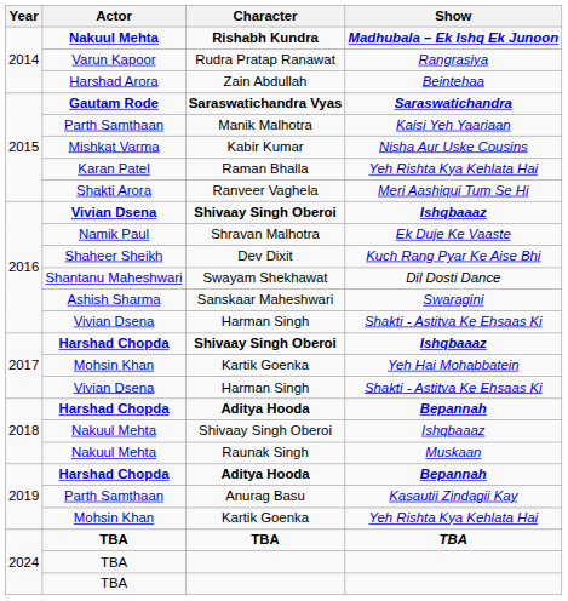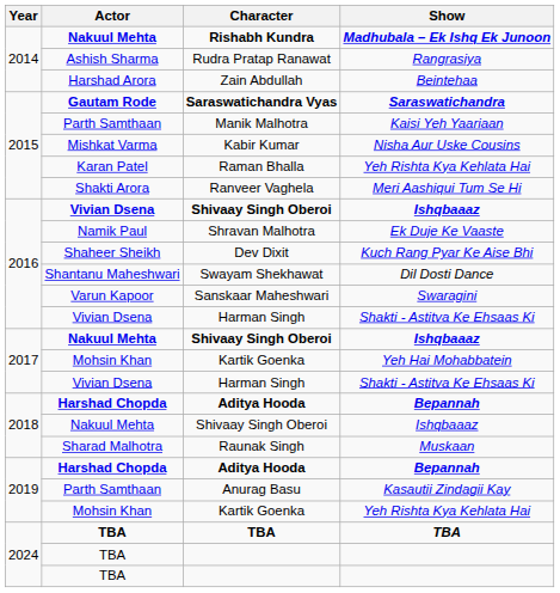 <table class="wikitable" style="text-align:center;">
 <tr>
 <th>Year</th>
 <th>Actor</th>
 <th>Character</th>
 <th>Show</th>
 </tr>
 <tr>
 <td rowspan=3>2014</td>
 <td><strong><a href='#'>Nakuul Mehta</a></strong></td>
 <td><strong>Rishabh Kundra</strong></td>
 <td><strong><em><a href='#'>Madhubala – Ek Ishq Ek Junoon</a></em></strong></td>
 </tr>
 <tr>
-<td><a href='#'>Varun Kapoor</a></td>
+<td><a href='#'>Ashish Sharma</a></td>
 <td>Rudra Pratap Ranawat</td>
 <td><em><a href='#'>Rangrasiya</a></em></td>
 </tr>
 <tr>
 <td><a href='#'>Harshad Arora</a></td>
 <td>Zain Abdullah</td>
 <td><em><a href='#'>Beintehaa</a></em></td>
 </tr>
 <tr>
 <td rowspan=5>2015</td>
 <td><strong><a href='#'>Gautam Rode</a></strong></td>
 <td><strong>Saraswatichandra Vyas</strong></td>
 <td><strong><em><a href='#'>Saraswatichandra</a></em></strong></td>
 </tr>
 <tr>
 <td><a href='#'>Parth Samthaan</a></td>
 <td>Manik Malhotra</td>
 <td><em><a href='#'>Kaisi Yeh Yaariaan</a></em></td>
 </tr>
 <tr>
 <td><a href='#'>Mishkat Varma</a></td>
 <td>Kabir Kumar</td>
 <td><em><a href='#'>Nisha Aur Uske Cousins</a></em></td>
 </tr>
 <tr>
 <td><a href='#'>Karan Patel</a></td>
 <td>Raman Bhalla</td>
 <td><em><a href='#'>Yeh Rishta Kya Kehlata Hai</a></em></td>
 </tr>
 <tr>
 <td><a href='#'>Shakti Arora</a></td>
 <td>Ranveer Vaghela</td>
 <td><em><a href='#'>Meri Aashiqui Tum Se Hi</a></em></td>
 </tr>
 <tr>
 <td rowspan=6>2016</td>
 <td><strong><a href='#'>Vivian Dsena</a></strong></td>
 <td><strong>Shivaay Singh Oberoi</strong></td>
 <td><strong><em><a href='#'>Ishqbaaaz</a></em></strong></td>
 </tr>
 <tr>
 <td><a href='#'>Namik Paul</a></td>
 <td>Shravan Malhotra</td>
 <td><em><a href='#'>Ek Duje Ke Vaaste</a></em></td>
 </tr>
 <tr>
 <td><a href='#'>Shaheer Sheikh</a></td>
 <td>Dev Dixit</td>
 <td><em><a href='#'>Kuch Rang Pyar Ke Aise Bhi</a></em></td>
 </tr>
 <tr>
 <td><a href='#'>Shantanu Maheshwari</a></td>
 <td>Swayam Shekhawat</td>
 <td><em>Dil Dosti Dance</em></td>
 </tr>
 <tr>
-<td><a href='#'>Ashish Sharma</a></td>
+<td><a href='#'>Varun Kapoor</a></td>
 <td>Sanskaar Maheshwari</td>
 <td><em><a href='#'>Swaragini</a></em></td>
 </tr>
 <tr>
 <td><a href='#'>Vivian Dsena</a></td>
 <td>Harman Singh</td>
 <td><em><a href='#'>Shakti - Astitva Ke Ehsaas Ki</a></em></td>
 </tr>
 <tr>
 <td rowspan=3>2017</td>
-<td><strong><a href='#'>Harshad Chopda</a></strong></td>
+<td><strong><a href='#'>Nakuul Mehta</a></strong></td>
 <td><strong>Shivaay Singh Oberoi</strong></td>
 <td><strong><em><a href='#'>Ishqbaaaz</a></em></strong></td>
 </tr>
 <tr>
 <td><a href='#'>Mohsin Khan</a></td>
 <td>Kartik Goenka</td>
 <td><em><a href='#'>Yeh Hai Mohabbatein</a></em></td>
 </tr>
 <tr>
 <td><a href='#'>Vivian Dsena</a></td>
 <td>Harman Singh</td>
 <td><em><a href='#'>Shakti - Astitva Ke Ehsaas Ki</a></em></td>
 </tr>
 <tr>
 <td rowspan=3>2018</td>
 <td><strong><a href='#'>Harshad Chopda</a></strong></td>
 <td><strong>Aditya Hooda</strong></td>
 <td><strong><em><a href='#'>Bepannah</a></em></strong></td>
 </tr>
 <tr>
 <td><a href='#'>Nakuul Mehta</a></td>
 <td>Shivaay Singh Oberoi</td>
 <td><em><a href='#'>Ishqbaaaz</a></em></td>
 </tr>
 <tr>
-<td><a href='#'>Nakuul Mehta</a></td>
+<td><a href='#'>Sharad Malhotra</a></td>
 <td>Raunak Singh</td>
 <td><em><a href='#'>Muskaan</a></em></td>
 </tr>
 <tr>
 <td rowspan=3>2019</td>
 <td><strong><a href='#'>Harshad Chopda</a></strong></td>
 <td><strong>Aditya Hooda</strong></td>
 <td><strong><em><a href='#'>Bepannah</a></em></strong></td>
 </tr>
 <tr>
 <td><a href='#'>Parth Samthaan</a></td>
 <td>Anurag Basu</td>
 <td><em><a href='#'>Kasautii Zindagii Kay</a></em></td>
 </tr>
 <tr>
 <td><a href='#'>Mohsin Khan</a></td>
 <td>Kartik Goenka</td>
 <td><em><a href='#'>Yeh Rishta Kya Kehlata Hai</a></em></td>
 </tr>
 <tr>
 <td rowspan=3>2024</td>
 <td><strong>TBA</strong></td>
 <td><strong>TBA</strong></td>
 <td><strong><em>TBA</em></strong></td>
 </tr>
 <tr>
 <td>TBA</td>
 <td></td>
 <td></td>
 </tr>
 <tr>
 <td>TBA</td>
 <td></td>
 <td></td>
 </tr>
 </table>
